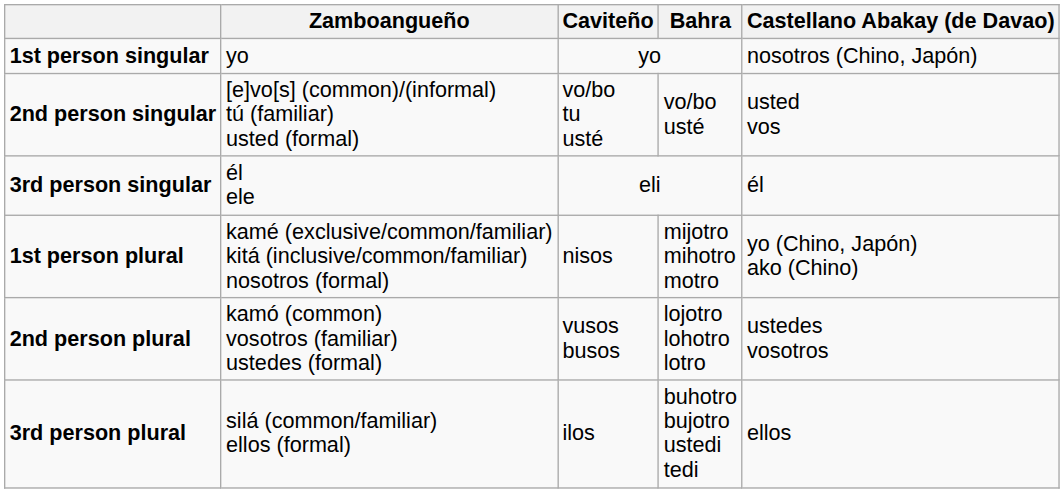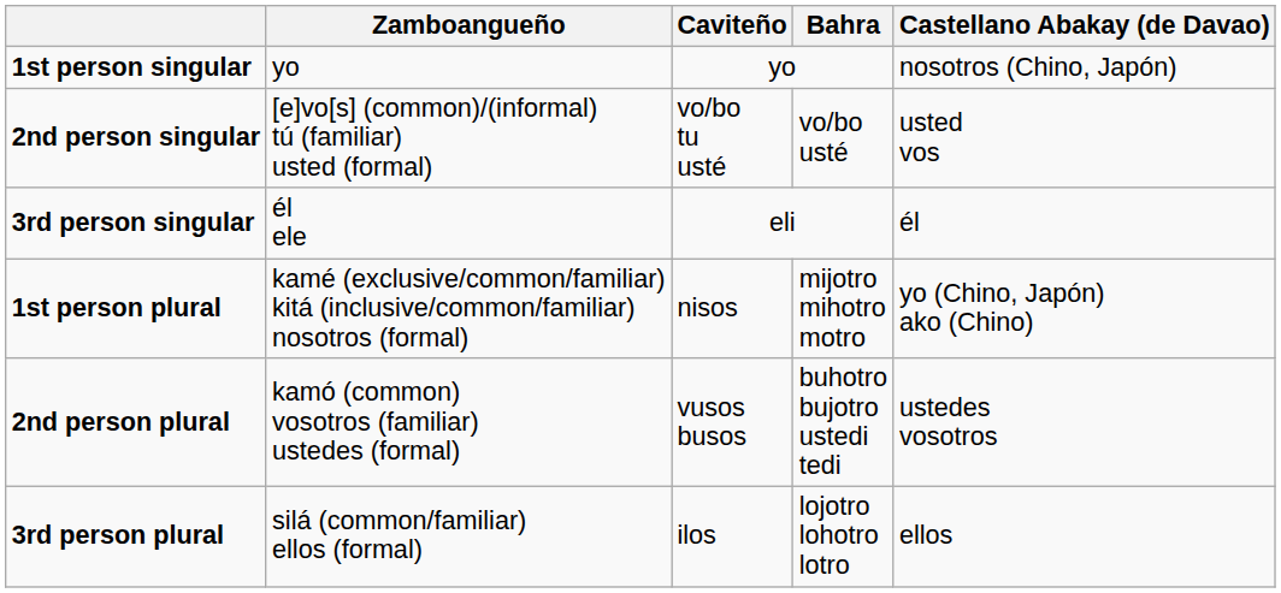 <table class="wikitable">
 <tr>
 <th> </th>
 <th>Zamboangueño</th>
 <th>Caviteño</th>
 <th>Bahra</th>
 <th>Castellano Abakay (de Davao)</th>
 </tr>
 <tr>
 <td><strong>1st person singular</strong></td>
 <td>yo</td>
 <td colspan="2" align="center">yo</td>
 <td>nosotros (Chino, Japón)</td>
 </tr>
 <tr>
 <td><strong>2nd person singular</strong></td>
 <td>[e]vo[s] (common)/(informal)<br>tú (familiar)<br>usted (formal)</td>
 <td>vo/bo<br>tu<br>usté</td>
 <td>vo/bo<br>usté</td>
 <td>usted<br>vos</td>
 </tr>
 <tr>
 <td><strong>3rd person singular</strong></td>
 <td>él<br>ele</td>
 <td colspan="2" align="center">eli</td>
 <td>él</td>
 </tr>
 <tr>
 <td><strong>1st person plural</strong></td>
 <td>kamé (exclusive/common/familiar)<br>kitá (inclusive/common/familiar)<br>nosotros (formal)</td>
 <td>nisos</td>
 <td>mijotro<br>mihotro<br>motro</td>
 <td>yo (Chino, Japón)<br>ako (Chino)</td>
 </tr>
 <tr>
 <td><strong>2nd person plural</strong></td>
 <td>kamó (common)<br> vosotros (familiar)<br> ustedes (formal)</td>
 <td>vusos<br>busos</td>
-<td>lojotro<br>lohotro<br>lotro</td>
+<td>buhotro<br>bujotro<br>ustedi<br>tedi</td>
 <td>ustedes<br>vosotros</td>
 </tr>
 <tr>
 <td><strong>3rd person plural</strong></td>
 <td>silá (common/familiar)<br>ellos (formal)</td>
 <td>ilos</td>
-<td>buhotro<br>bujotro<br>ustedi<br>tedi</td>
+<td>lojotro<br>lohotro<br>lotro</td>
 <td>ellos</td>
 </tr>
 </table>
